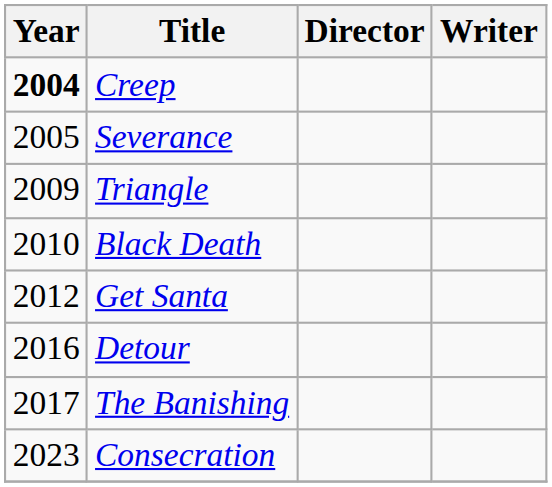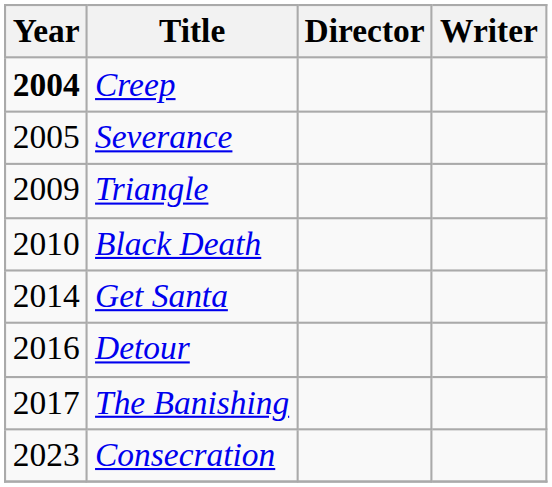 <table class="wikitable">
 <tr>
 <th>Year</th>
 <th>Title</th>
 <th>Director</th>
 <th>Writer</th>
 </tr>
 <tr>
 <td><strong>2004</strong></td>
 <td><em><a href='#'>Creep</a></em></td>
 <td></td>
 <td></td>
 </tr>
 <tr>
 <td>2005</td>
 <td><em><a href='#'>Severance</a></em></td>
 <td></td>
 <td></td>
 </tr>
 <tr>
 <td>2009</td>
 <td><em><a href='#'>Triangle</a></em></td>
 <td></td>
 <td></td>
 </tr>
 <tr>
 <td>2010</td>
 <td><em><a href='#'>Black Death</a></em></td>
 <td></td>
 <td></td>
 </tr>
 <tr>
-<td>2012</td>
+<td>2014</td>
 <td><em><a href='#'>Get Santa</a></em></td>
 <td></td>
 <td></td>
 </tr>
 <tr>
 <td>2016</td>
 <td><em><a href='#'>Detour</a></em></td>
 <td></td>
 <td></td>
 </tr>
 <tr>
 <td>2017</td>
 <td><em><a href='#'>The Banishing</a></em></td>
 <td></td>
 <td></td>
 </tr>
 <tr>
 <td>2023</td>
 <td><em><a href='#'>Consecration</a></em></td>
 <td></td>
 <td></td>
 </tr>
 <tr>
 </tr>
 </table>
